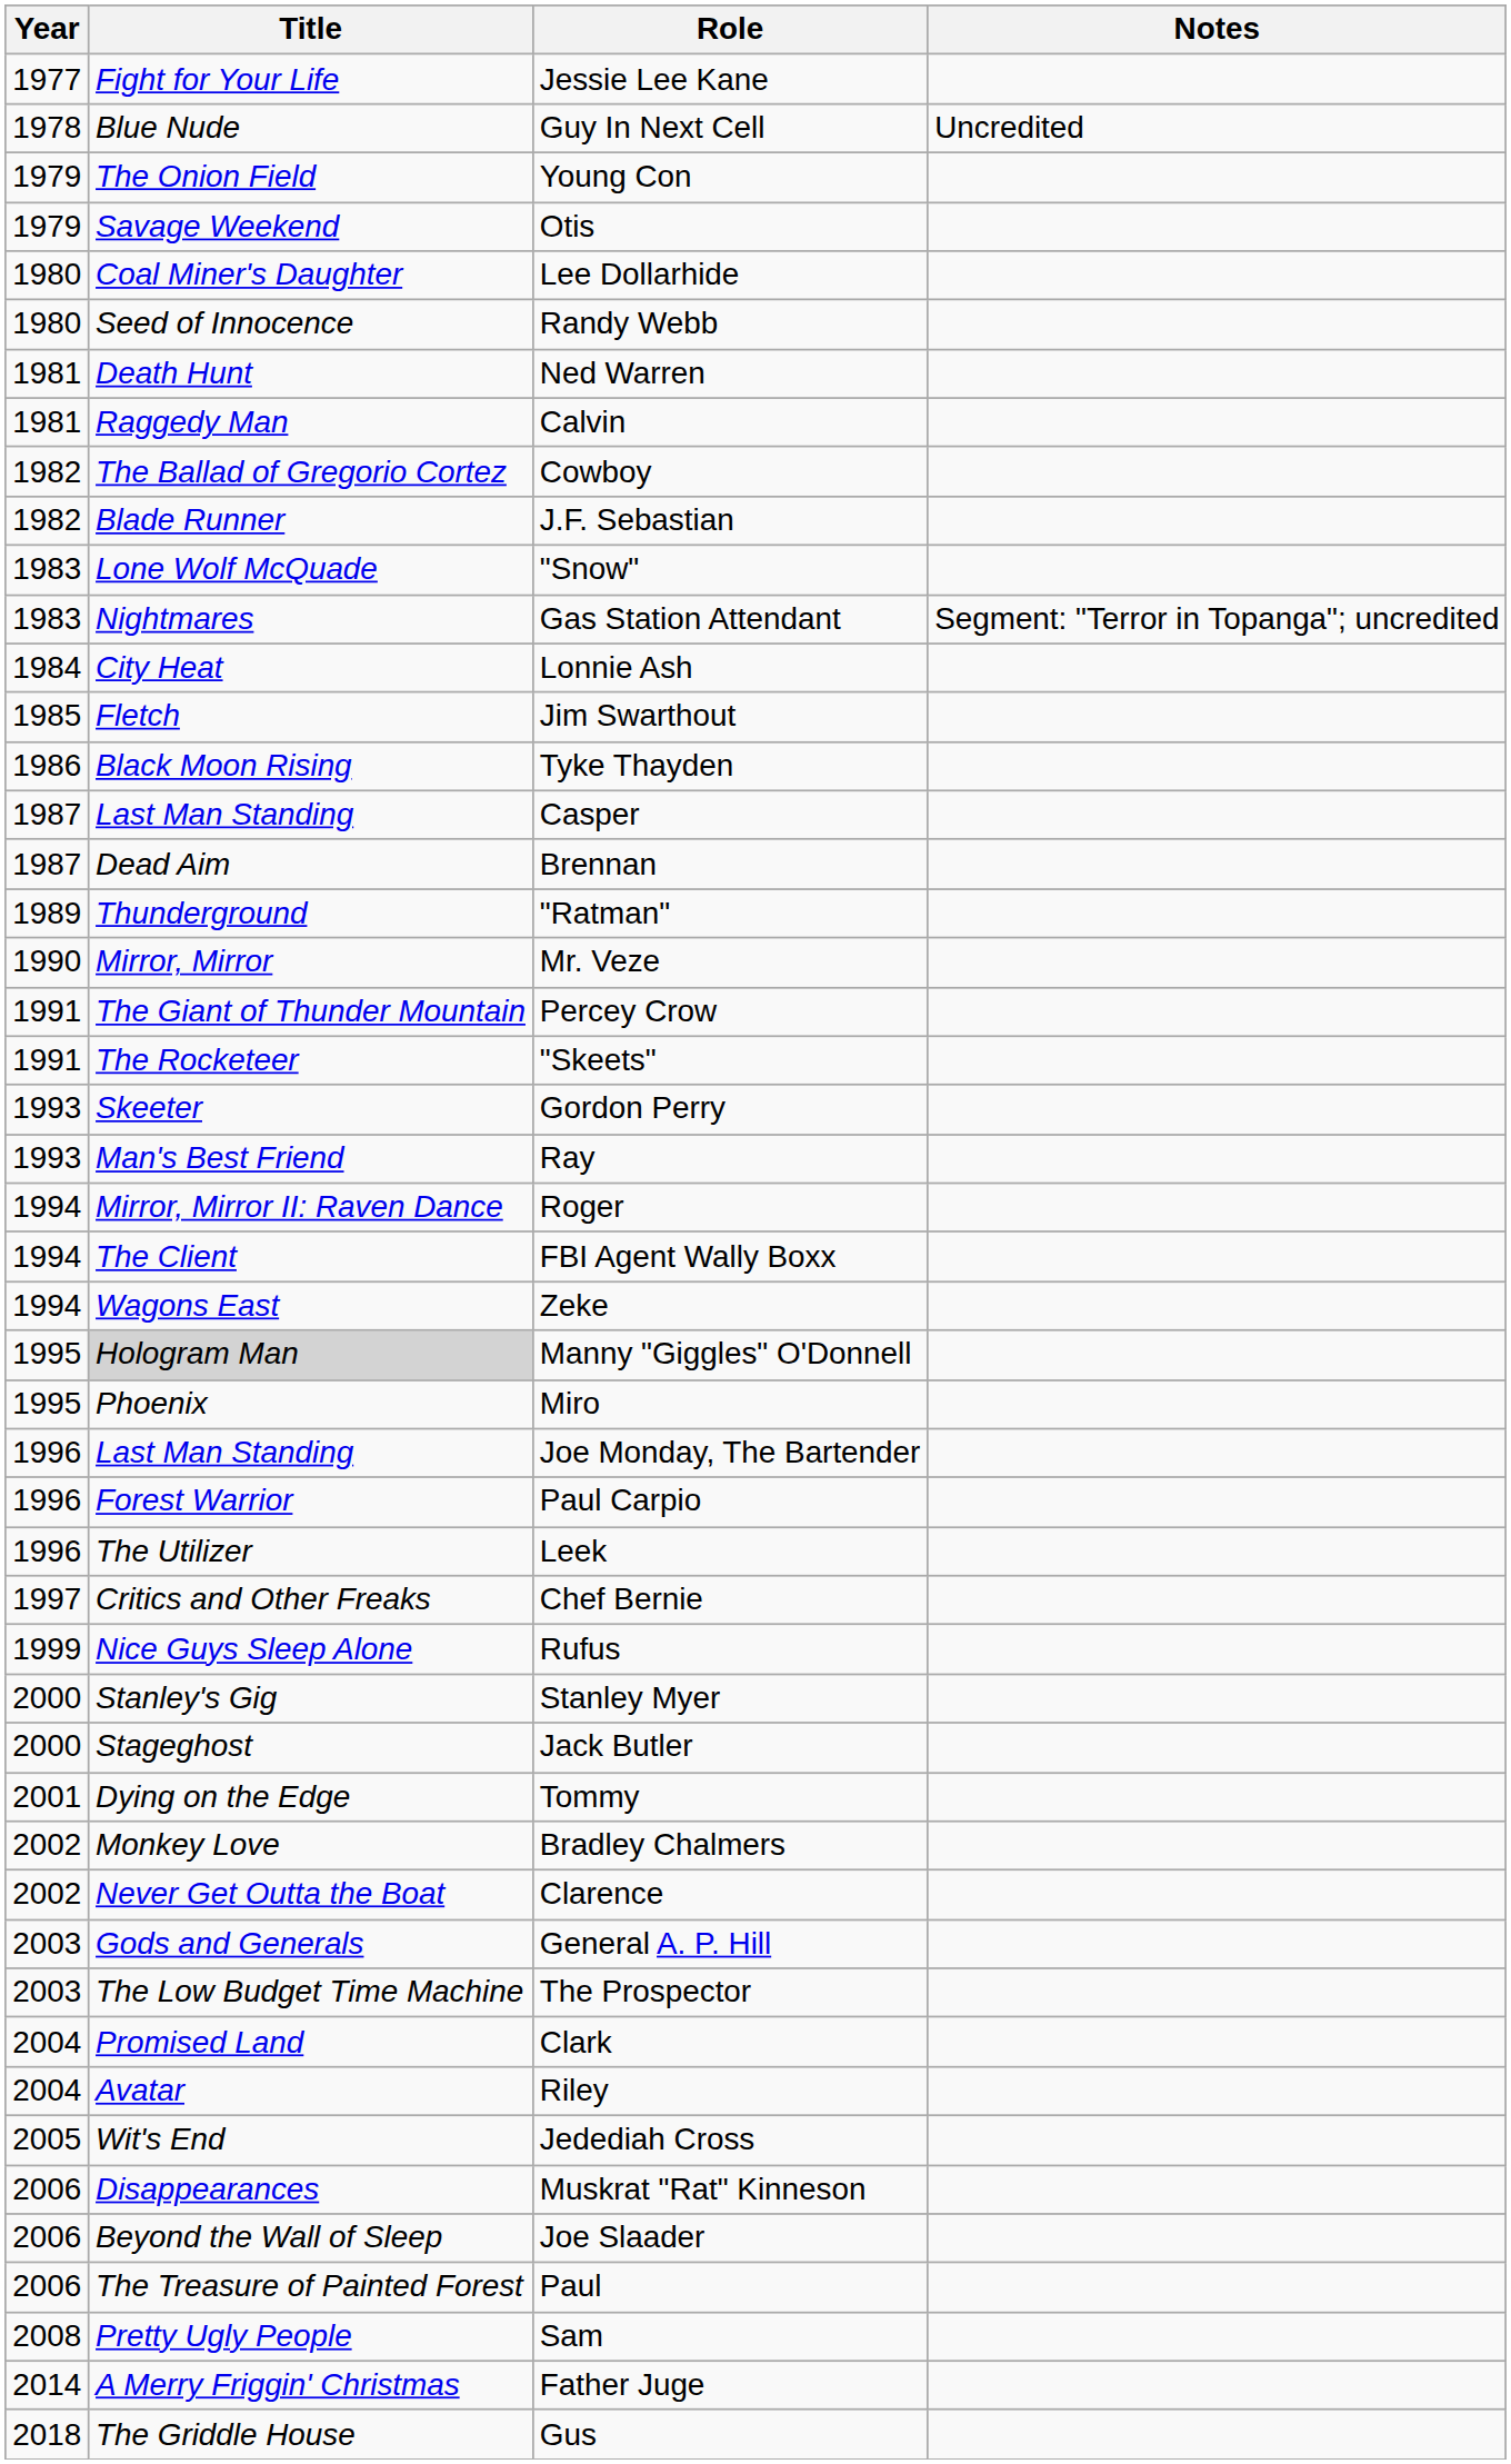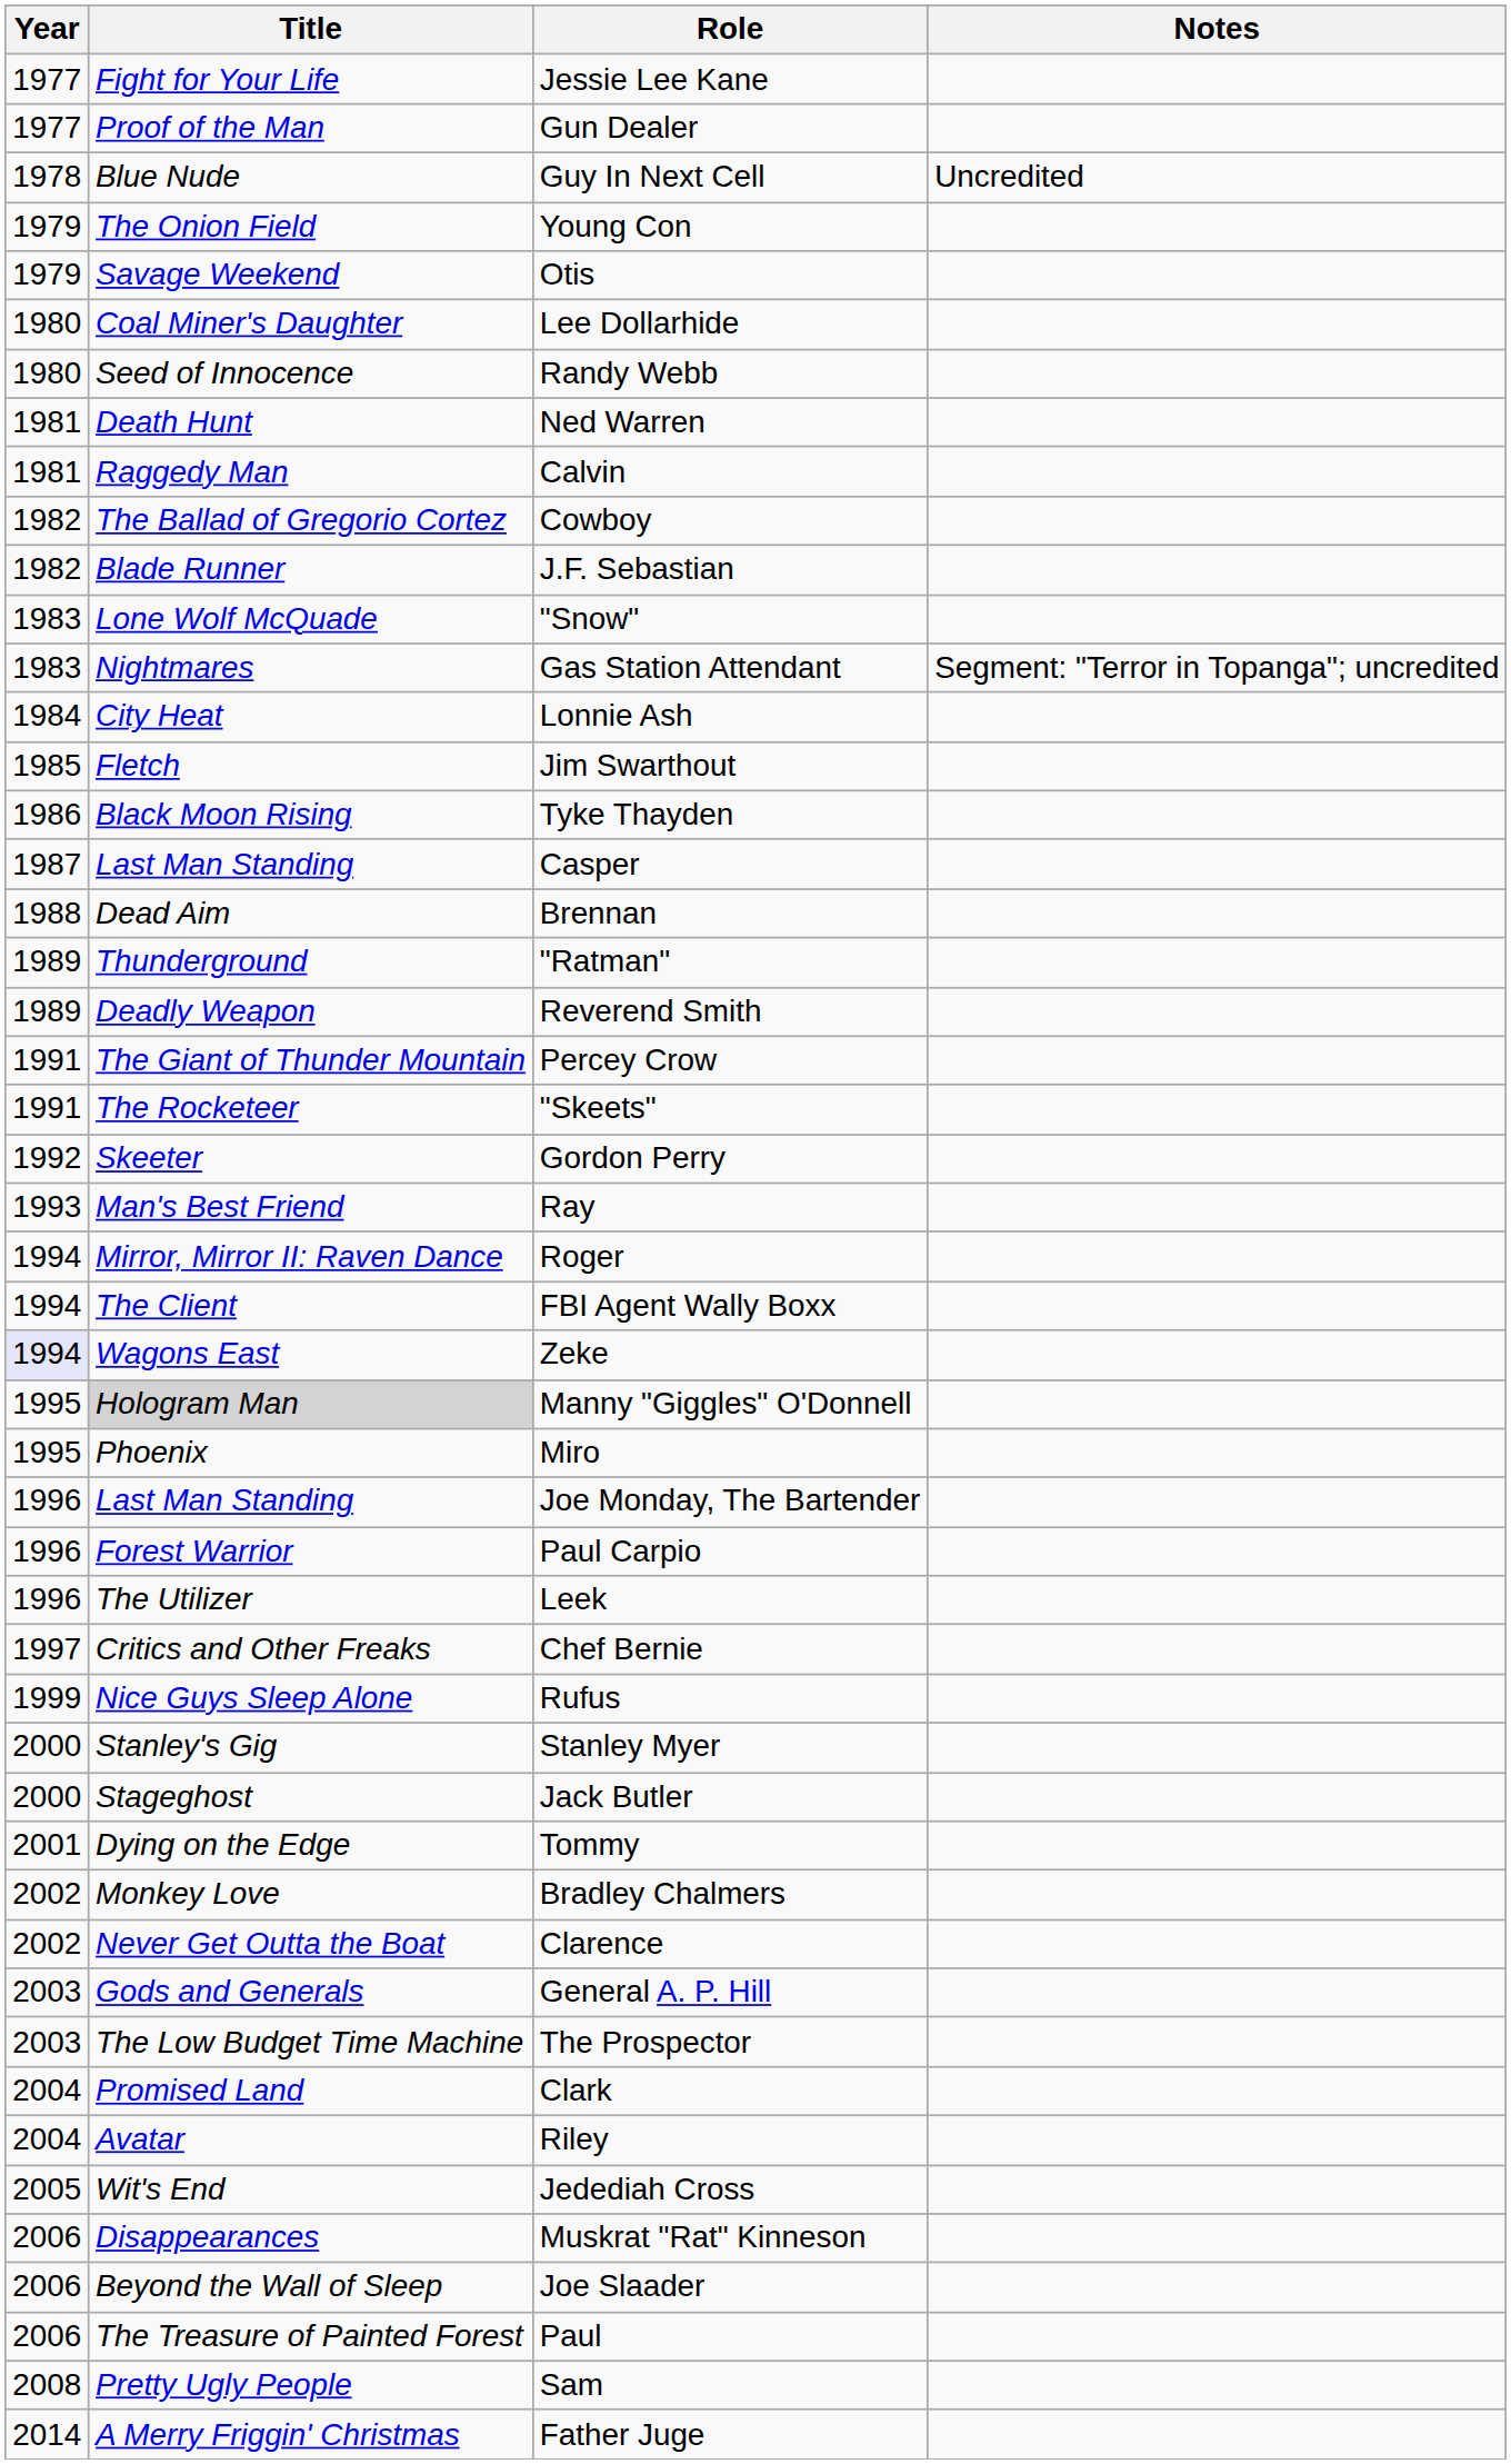 <table class="wikitable sortable">
 <tr>
 <th>Year</th>
 <th>Title</th>
 <th>Role</th>
 <th>Notes</th>
 </tr>
 <tr>
 <td>1977</td>
 <td><em><a href='#'>Fight for Your Life</a></em></td>
 <td>Jessie Lee Kane</td>
+<td></td>
+</tr>
+<tr>
+<td>1977</td>
+<td><em><a href='#'>Proof of the Man</a></em></td>
+<td>Gun Dealer</td>
 <td></td>
 </tr>
 <tr>
 <td>1978</td>
 <td><em>Blue Nude</em></td>
 <td>Guy In Next Cell</td>
 <td>Uncredited</td>
 </tr>
 <tr>
 <td>1979</td>
 <td><em><a href='#'>The Onion Field</a></em></td>
 <td>Young Con</td>
 <td></td>
 </tr>
 <tr>
 <td>1979</td>
 <td><em><a href='#'>Savage Weekend</a></em></td>
 <td>Otis</td>
 <td></td>
 </tr>
 <tr>
 <td>1980</td>
 <td><em><a href='#'>Coal Miner's Daughter</a></em></td>
 <td>Lee Dollarhide</td>
 <td></td>
 </tr>
 <tr>
 <td>1980</td>
 <td><em>Seed of Innocence</em></td>
 <td>Randy Webb</td>
 <td></td>
 </tr>
 <tr>
 <td>1981</td>
 <td><em><a href='#'>Death Hunt</a></em></td>
 <td>Ned Warren</td>
 <td></td>
 </tr>
 <tr>
 <td>1981</td>
 <td><em><a href='#'>Raggedy Man</a></em></td>
 <td>Calvin</td>
 <td></td>
 </tr>
 <tr>
 <td>1982</td>
 <td><em><a href='#'>The Ballad of Gregorio Cortez</a></em></td>
 <td>Cowboy</td>
 <td></td>
 </tr>
 <tr>
 <td>1982</td>
 <td><em><a href='#'>Blade Runner</a></em></td>
 <td>J.F. Sebastian</td>
 <td></td>
 </tr>
 <tr>
 <td>1983</td>
 <td><em><a href='#'>Lone Wolf McQuade</a></em></td>
 <td>"Snow"</td>
 <td></td>
 </tr>
 <tr>
 <td>1983</td>
 <td><em><a href='#'>Nightmares</a></em></td>
 <td>Gas Station Attendant</td>
 <td>Segment: "Terror in Topanga"; uncredited</td>
 </tr>
 <tr>
 <td>1984</td>
 <td><em><a href='#'>City Heat</a></em></td>
 <td>Lonnie Ash</td>
 <td></td>
 </tr>
 <tr>
 <td>1985</td>
 <td><em><a href='#'>Fletch</a></em></td>
 <td>Jim Swarthout</td>
 <td></td>
 </tr>
 <tr>
 <td>1986</td>
 <td><em><a href='#'>Black Moon Rising</a></em></td>
 <td>Tyke Thayden</td>
 <td></td>
 </tr>
 <tr>
 <td>1987</td>
 <td><em><a href='#'>Last Man Standing</a></em></td>
 <td>Casper</td>
 <td></td>
 </tr>
 <tr>
-<td>1987</td>
+<td>1988</td>
 <td><em>Dead Aim</em></td>
 <td>Brennan</td>
 <td></td>
 </tr>
 <tr>
 <td>1989</td>
 <td><em><a href='#'>Thunderground</a></em></td>
 <td>"Ratman"</td>
 <td></td>
 </tr>
 <tr>
-<td>1990</td>
-<td><em><a href='#'>Mirror, Mirror</a></em></td>
-<td>Mr. Veze</td>
+<td>1989</td>
+<td><em><a href='#'>Deadly Weapon</a></em></td>
+<td>Reverend Smith</td>
 <td></td>
 </tr>
 <tr>
 <td>1991</td>
 <td><em><a href='#'>The Giant of Thunder Mountain</a></em></td>
 <td>Percey Crow</td>
 <td></td>
 </tr>
 <tr>
 <td>1991</td>
 <td><em><a href='#'>The Rocketeer</a></em></td>
 <td>"Skeets"</td>
 <td></td>
 </tr>
 <tr>
-<td>1993</td>
+<td>1992</td>
 <td><em><a href='#'>Skeeter</a></em></td>
 <td>Gordon Perry</td>
 <td></td>
 </tr>
 <tr>
 <td>1993</td>
 <td><em><a href='#'>Man's Best Friend</a></em></td>
 <td>Ray</td>
 <td></td>
 </tr>
 <tr>
 <td>1994</td>
 <td><em><a href='#'>Mirror, Mirror II: Raven Dance</a></em></td>
 <td>Roger</td>
 <td></td>
 </tr>
 <tr>
 <td>1994</td>
 <td><em><a href='#'>The Client</a></em></td>
 <td>FBI Agent Wally Boxx</td>
 <td></td>
 </tr>
 <tr>
-<td>1994</td>
+<td style="background: lavender;">1994</td>
 <td><em><a href='#'>Wagons East</a></em></td>
 <td>Zeke</td>
 <td></td>
 </tr>
 <tr>
 <td>1995</td>
 <td style="background: lightgrey;"><em>Hologram Man</em></td>
 <td>Manny "Giggles" O'Donnell</td>
 <td></td>
 </tr>
 <tr>
 <td>1995</td>
 <td><em>Phoenix</em></td>
 <td>Miro</td>
 <td></td>
 </tr>
 <tr>
 <td>1996</td>
 <td><em><a href='#'>Last Man Standing</a></em></td>
 <td>Joe Monday, The Bartender</td>
 <td></td>
 </tr>
 <tr>
 <td>1996</td>
 <td><em><a href='#'>Forest Warrior</a></em></td>
 <td>Paul Carpio</td>
 <td></td>
 </tr>
 <tr>
 <td>1996</td>
 <td><em>The Utilizer</em></td>
 <td>Leek</td>
 <td></td>
 </tr>
 <tr>
 <td>1997</td>
 <td><em>Critics and Other Freaks</em></td>
 <td>Chef Bernie</td>
 <td></td>
 </tr>
 <tr>
 <td>1999</td>
 <td><em><a href='#'>Nice Guys Sleep Alone</a></em></td>
 <td>Rufus</td>
 <td></td>
 </tr>
 <tr>
 <td>2000</td>
 <td><em>Stanley's Gig</em></td>
 <td>Stanley Myer</td>
 <td></td>
 </tr>
 <tr>
 <td>2000</td>
 <td><em>Stageghost</em></td>
 <td>Jack Butler</td>
 <td></td>
 </tr>
 <tr>
 <td>2001</td>
 <td><em>Dying on the Edge</em></td>
 <td>Tommy</td>
 <td></td>
 </tr>
 <tr>
 <td>2002</td>
 <td><em>Monkey Love</em></td>
 <td>Bradley Chalmers</td>
 <td></td>
 </tr>
 <tr>
 <td>2002</td>
 <td><em><a href='#'>Never Get Outta the Boat</a></em></td>
 <td>Clarence</td>
 <td></td>
 </tr>
 <tr>
 <td>2003</td>
 <td><em><a href='#'>Gods and Generals</a></em></td>
 <td>General <a href='#'>A. P. Hill</a></td>
 <td></td>
 </tr>
 <tr>
 <td>2003</td>
 <td><em>The Low Budget Time Machine</em></td>
 <td>The Prospector</td>
 <td></td>
 </tr>
 <tr>
 <td>2004</td>
 <td><em><a href='#'>Promised Land</a></em></td>
 <td>Clark</td>
 <td></td>
 </tr>
 <tr>
 <td>2004</td>
 <td><em><a href='#'>Avatar</a></em></td>
 <td>Riley</td>
 <td></td>
 </tr>
 <tr>
 <td>2005</td>
 <td><em>Wit's End</em></td>
 <td>Jedediah Cross</td>
 <td></td>
 </tr>
 <tr>
 <td>2006</td>
 <td><em><a href='#'>Disappearances</a></em></td>
 <td>Muskrat "Rat" Kinneson</td>
 <td></td>
 </tr>
 <tr>
 <td>2006</td>
 <td><em>Beyond the Wall of Sleep</em></td>
 <td>Joe Slaader</td>
 <td></td>
 </tr>
 <tr>
 <td>2006</td>
 <td><em>The Treasure of Painted Forest</em></td>
 <td>Paul</td>
 <td></td>
 </tr>
 <tr>
 <td>2008</td>
 <td><em><a href='#'>Pretty Ugly People</a></em></td>
 <td>Sam</td>
 <td></td>
 </tr>
 <tr>
 <td>2014</td>
 <td><em><a href='#'>A Merry Friggin' Christmas</a></em></td>
 <td>Father Juge</td>
 <td></td>
 </tr>
-<tr>
-<td>2018</td>
-<td><em>The Griddle House</em></td>
-<td>Gus</td>
-<td></td>
-</tr>
 </table>
